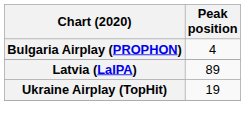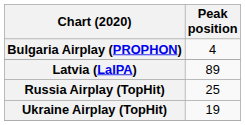 <table class="wikitable sortable plainrowheaders" style="text-align:center">
 <tr>
 <th scope="col">Chart (2020)</th>
 <th scope="col">Peak<br>position</th>
 </tr>
 <tr>
 <th scope="row">Bulgaria Airplay (<a href='#'>PROPHON</a>)</th>
 <td>4</td>
 </tr>
 <tr>
 </tr>
 <tr>
 <th scope="row">Latvia (<a href='#'>LaIPA</a>)</th>
 <td>89</td>
 </tr>
 <tr>
+<th scope="row">Russia Airplay (TopHit)</th>
+<td>25</td>
+</tr>
+<tr>
 <th scope="row">Ukraine Airplay (TopHit)</th>
 <td>19</td>
 </tr>
 <tr>
 </tr>
 </table>
